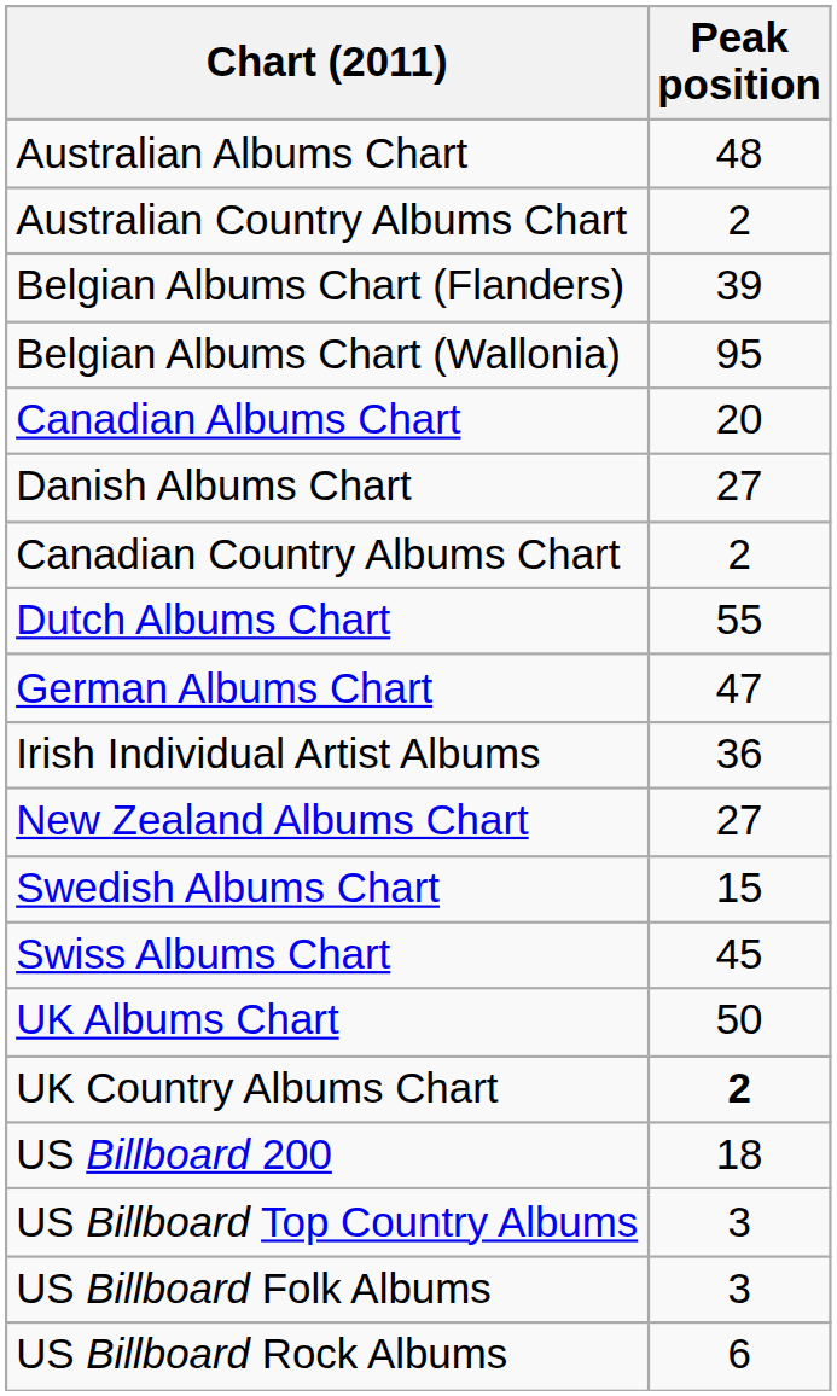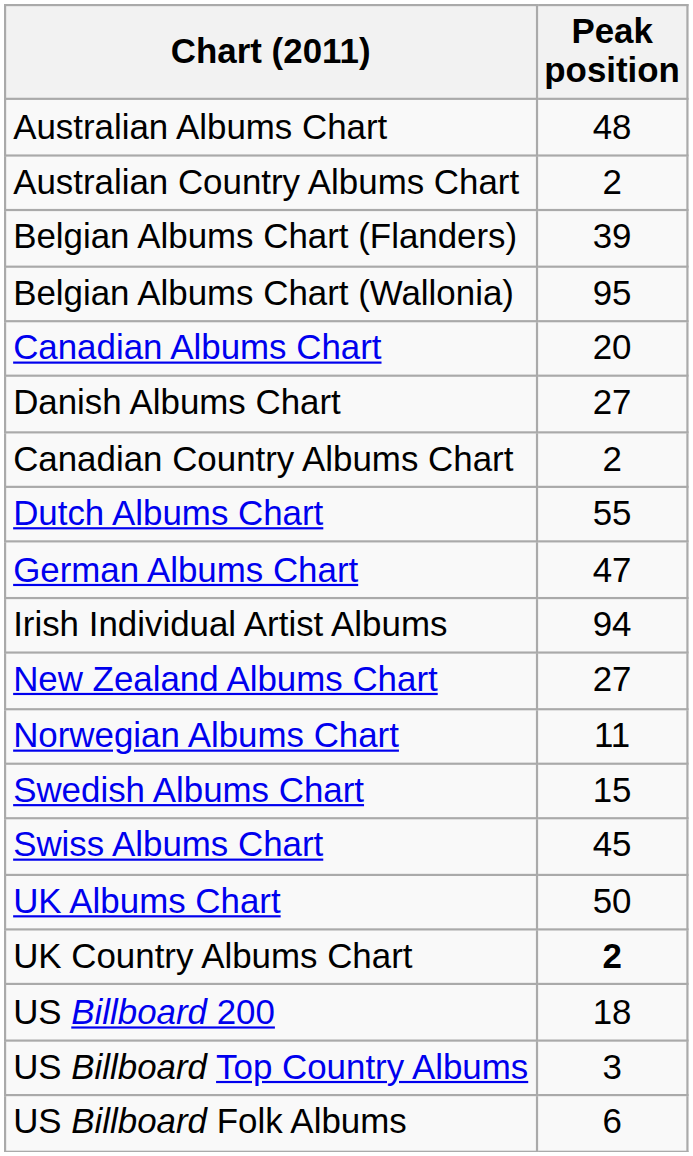 <table class="wikitable sortable">
 <tr>
 <th>Chart (2011)</th>
 <th>Peak<br>position</th>
 </tr>
 <tr>
 <td>Australian Albums Chart</td>
 <td style="text-align:center;">48</td>
 </tr>
 <tr>
 <td>Australian Country Albums Chart</td>
 <td style="text-align:center;">2</td>
 </tr>
 <tr>
 <td>Belgian Albums Chart (Flanders)</td>
 <td style="text-align:center;">39</td>
 </tr>
 <tr>
 <td>Belgian Albums Chart (Wallonia)</td>
 <td style="text-align:center;">95</td>
 </tr>
 <tr>
 <td><a href='#'>Canadian Albums Chart</a></td>
 <td style="text-align:center;">20</td>
 </tr>
 <tr>
 <td>Danish Albums Chart</td>
 <td style="text-align:center;">27</td>
 </tr>
 <tr>
 <td>Canadian Country Albums Chart</td>
 <td style="text-align:center;">2</td>
 </tr>
 <tr>
 <td><a href='#'>Dutch Albums Chart</a></td>
 <td style="text-align:center;">55</td>
 </tr>
 <tr>
 <td><a href='#'>German Albums Chart</a></td>
 <td style="text-align:center;">47</td>
 </tr>
 <tr>
 <td>Irish Individual Artist Albums</td>
-<td style="text-align:center;">36</td>
+<td style="text-align:center;">94</td>
 </tr>
 <tr>
 <td><a href='#'>New Zealand Albums Chart</a></td>
 <td style="text-align:center;">27</td>
+</tr>
+<tr>
+<td><a href='#'>Norwegian Albums Chart</a></td>
+<td style="text-align:center;">11</td>
 </tr>
 <tr>
 <td><a href='#'>Swedish Albums Chart</a></td>
 <td style="text-align:center;">15</td>
 </tr>
 <tr>
 <td><a href='#'>Swiss Albums Chart</a></td>
 <td style="text-align:center;">45</td>
 </tr>
 <tr>
 <td><a href='#'>UK Albums Chart</a></td>
 <td style="text-align:center;">50</td>
 </tr>
 <tr>
 <td>UK Country Albums Chart</td>
 <td style="text-align:center;"><strong>2</strong></td>
 </tr>
 <tr>
 <td>US <a href='#'><em>Billboard</em> 200</a></td>
 <td style="text-align:center;">18</td>
 </tr>
 <tr>
 <td>US <em>Billboard</em> <a href='#'>Top Country Albums</a></td>
 <td style="text-align:center;">3</td>
 </tr>
 <tr>
 <td>US <em>Billboard</em> Folk Albums</td>
-<td style="text-align:center;">3</td>
-</tr>
-<tr>
-<td>US <em>Billboard</em> Rock Albums</td>
 <td style="text-align:center;">6</td>
 </tr>
 </table>
